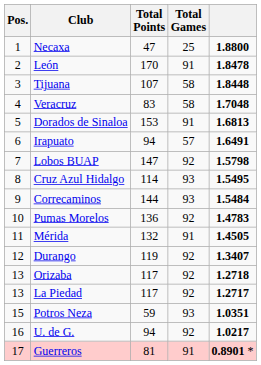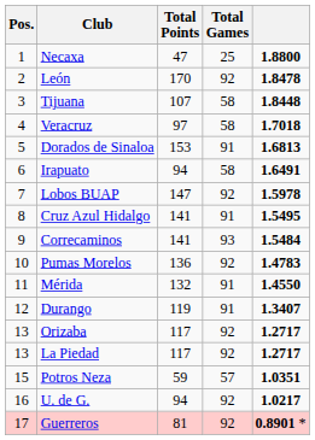 <table class="wikitable" style="text-align:center">
 <tr>
 <th>Pos.</th>
 <th>Club</th>
 <th>Total<br>Points</th>
 <th>Total<br>Games</th>
 <th></th>
 </tr>
 <tr>
 <td>1</td>
 <td style="text-align:left"><a href='#'>Necaxa</a></td>
 <td>47</td>
 <td>25</td>
 <td><strong>1.8800</strong></td>
 </tr>
 <tr>
 <td>2</td>
 <td style="text-align:left"><a href='#'>León</a></td>
 <td>170</td>
-<td>91</td>
+<td>92</td>
 <td><strong>1.8478</strong></td>
 </tr>
 <tr>
 <td>3</td>
 <td style="text-align:left"><a href='#'>Tijuana</a></td>
 <td>107</td>
 <td>58</td>
 <td><strong>1.8448</strong></td>
 </tr>
 <tr>
 <td>4</td>
 <td style="text-align:left"><a href='#'>Veracruz</a></td>
-<td>83</td>
+<td>97</td>
 <td>58</td>
-<td><strong>1.7048</strong></td>
+<td><strong>1.7018</strong></td>
 </tr>
 <tr>
 <td>5</td>
 <td style="text-align:left"><a href='#'>Dorados de Sinaloa</a></td>
 <td>153</td>
 <td>91</td>
 <td><strong>1.6813</strong></td>
 </tr>
 <tr>
 <td>6</td>
 <td style="text-align:left"><a href='#'>Irapuato</a></td>
 <td>94</td>
-<td>57</td>
+<td>58</td>
 <td><strong>1.6491</strong></td>
 </tr>
 <tr>
 <td>7</td>
 <td style="text-align:left"><a href='#'>Lobos BUAP</a></td>
 <td>147</td>
 <td>92</td>
-<td><strong>1.5798</strong></td>
+<td><strong>1.5978</strong></td>
 </tr>
 <tr>
 <td>8</td>
 <td style="text-align:left"><a href='#'>Cruz Azul Hidalgo</a></td>
-<td>114</td>
-<td>93</td>
+<td>141</td>
+<td>91</td>
 <td><strong>1.5495</strong></td>
 </tr>
 <tr>
 <td>9</td>
 <td style="text-align:left"><a href='#'>Correcaminos</a></td>
-<td>144</td>
+<td>141</td>
 <td>93</td>
 <td><strong>1.5484</strong></td>
 </tr>
 <tr>
 <td>10</td>
 <td style="text-align:left"><a href='#'>Pumas Morelos</a></td>
 <td>136</td>
 <td>92</td>
 <td><strong>1.4783</strong></td>
 </tr>
 <tr>
 <td>11</td>
 <td style="text-align:left"><a href='#'>Mérida</a></td>
 <td>132</td>
 <td>91</td>
-<td><strong>1.4505</strong></td>
+<td><strong>1.4550</strong></td>
 </tr>
 <tr>
 <td>12</td>
 <td style="text-align:left"><a href='#'>Durango</a></td>
 <td>119</td>
-<td>92</td>
+<td>91</td>
 <td><strong>1.3407</strong></td>
 </tr>
 <tr>
 <td>13</td>
 <td style="text-align:left"><a href='#'>Orizaba</a></td>
 <td>117</td>
 <td>92</td>
-<td><strong>1.2718</strong></td>
+<td><strong>1.2717</strong></td>
 </tr>
 <tr>
 <td>13</td>
 <td style="text-align:left"><a href='#'>La Piedad</a></td>
 <td>117</td>
 <td>92</td>
 <td><strong>1.2717</strong></td>
 </tr>
 <tr>
 <td>15</td>
 <td style="text-align:left"><a href='#'>Potros Neza</a></td>
 <td>59</td>
-<td>93</td>
+<td>57</td>
 <td><strong>1.0351</strong></td>
 </tr>
 <tr>
 <td>16</td>
 <td style="text-align:left"><a href='#'>U. de G.</a></td>
 <td>94</td>
 <td>92</td>
 <td><strong>1.0217</strong></td>
 </tr>
 <tr bgcolor=#FFCCCC>
 <td>17</td>
 <td style="text-align:left"><a href='#'>Guerreros</a></td>
 <td>81</td>
-<td>91</td>
+<td>92</td>
 <td><strong>0.8901</strong> *</td>
 </tr>
 </table>
